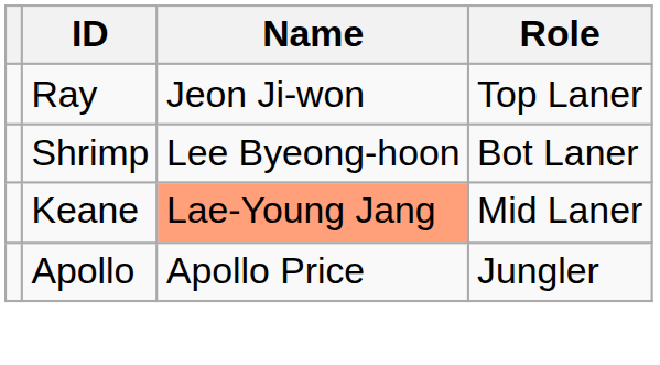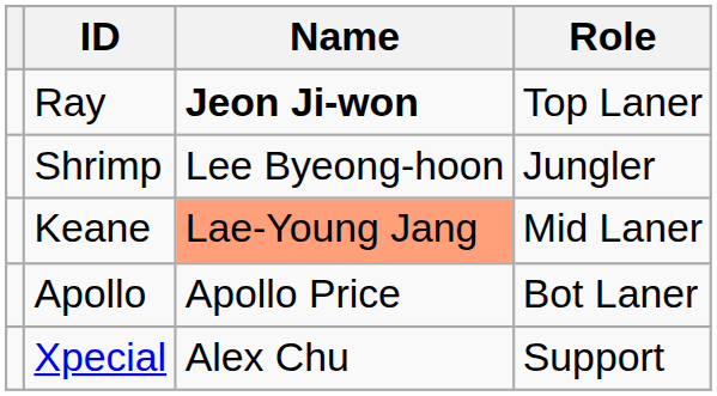 <table class="wikitable">
 <tr>
 <th></th>
 <th>ID</th>
 <th>Name</th>
 <th>Role</th>
 </tr>
 <tr>
 <td></td>
 <td>Ray</td>
-<td>Jeon Ji-won</td>
+<td><strong>Jeon Ji-won</strong></td>
 <td>Top Laner</td>
 </tr>
 <tr>
 <td></td>
 <td>Shrimp</td>
 <td>Lee Byeong-hoon</td>
-<td>Bot Laner</td>
+<td>Jungler</td>
 </tr>
 <tr>
 <td></td>
 <td>Keane</td>
 <td style="background: lightsalmon;">Lae-Young Jang</td>
 <td>Mid Laner</td>
 </tr>
 <tr>
 <td></td>
 <td>Apollo</td>
 <td>Apollo Price</td>
-<td>Jungler</td>
+<td>Bot Laner</td>
+</tr>
+<tr>
+<td></td>
+<td><a href='#'>Xpecial</a></td>
+<td>Alex Chu</td>
+<td>Support</td>
 </tr>
 </table>
